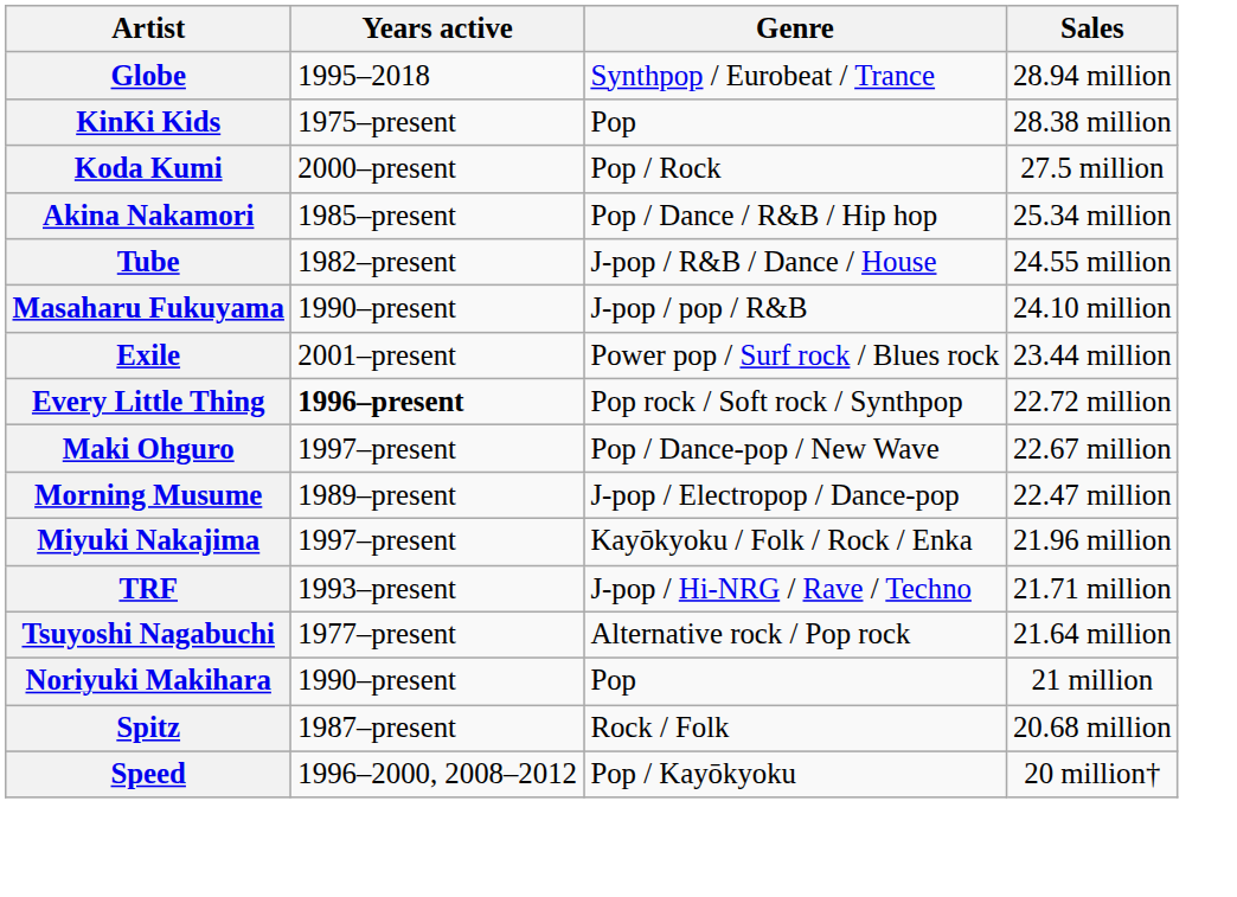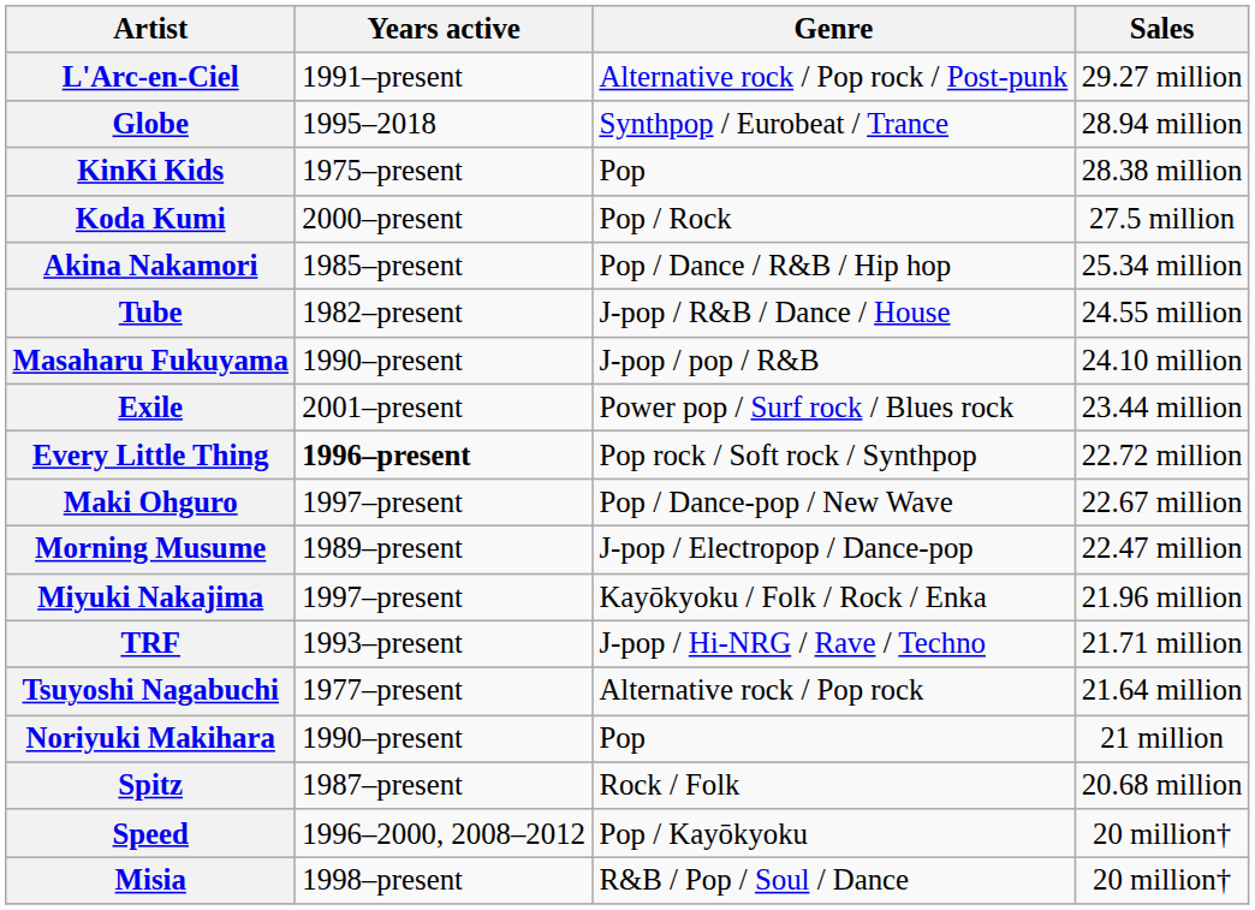 <table class="wikitable plainrowheaders sortable">
 <tr>
 <th scope="col">Artist</th>
 <th scope="col">Years active</th>
 <th scope="col">Genre</th>
 <th scope="col">Sales</th>
+</tr>
+<tr>
+<th scope="row"><a href='#'>L'Arc-en-Ciel</a></th>
+<td>1991–present</td>
+<td><a href='#'>Alternative rock</a> / Pop rock / <a href='#'>Post-punk</a></td>
+<td style="text-align:center;">29.27 million</td>
 </tr>
 <tr>
 <th scope="row"><a href='#'>Globe</a></th>
 <td>1995–2018</td>
 <td><a href='#'>Synthpop</a> / Eurobeat / <a href='#'>Trance</a></td>
 <td style="text-align:center;">28.94 million</td>
 </tr>
 <tr>
 <th scope="row"><a href='#'>KinKi Kids</a></th>
 <td>1975–present</td>
 <td>Pop</td>
 <td style="text-align:center;">28.38 million</td>
 </tr>
 <tr>
 <th scope="row"><a href='#'>Koda Kumi</a></th>
 <td>2000–present</td>
 <td>Pop / Rock</td>
 <td style="text-align:center;">27.5 million </td>
 </tr>
 <tr>
 <th scope="row"><a href='#'>Akina Nakamori</a></th>
 <td>1985–present</td>
 <td>Pop / Dance / R&B / Hip hop</td>
 <td style="text-align:center;">25.34 million</td>
 </tr>
 <tr>
 <th scope="row"><a href='#'>Tube</a></th>
 <td>1982–present</td>
 <td>J-pop / R&B  / Dance / <a href='#'>House</a></td>
 <td style="text-align:center;">24.55 million</td>
 </tr>
 <tr>
 <th scope="row"><a href='#'>Masaharu Fukuyama</a></th>
 <td>1990–present</td>
 <td>J-pop / pop / R&B</td>
 <td style="text-align:center;">24.10 million</td>
 </tr>
 <tr>
 <th scope="row"><a href='#'>Exile</a></th>
 <td>2001–present</td>
 <td>Power pop / <a href='#'>Surf rock</a> / Blues rock</td>
 <td style="text-align:center;">23.44 million</td>
 </tr>
 <tr>
 <th scope="row"><a href='#'>Every Little Thing</a></th>
 <td><strong>1996–present</strong></td>
 <td>Pop rock / Soft rock / Synthpop</td>
 <td style="text-align:center;">22.72 million</td>
 </tr>
 <tr>
 <th scope="row"><a href='#'>Maki Ohguro</a></th>
 <td>1997–present</td>
 <td>Pop / Dance-pop / New Wave</td>
 <td style="text-align:center;">22.67 million</td>
 </tr>
 <tr>
 <th scope="row"><a href='#'>Morning Musume</a></th>
 <td>1989–present</td>
 <td>J-pop / Electropop / Dance-pop</td>
 <td style="text-align:center;">22.47 million</td>
 </tr>
 <tr>
 <th scope="row"><a href='#'>Miyuki Nakajima</a></th>
 <td>1997–present</td>
 <td>Kayōkyoku / Folk / Rock / Enka</td>
 <td style="text-align:center;">21.96 million</td>
 </tr>
 <tr>
 <th scope="row"><a href='#'>TRF</a></th>
 <td>1993–present</td>
 <td>J-pop / <a href='#'>Hi-NRG</a> / <a href='#'>Rave</a> / <a href='#'>Techno</a></td>
 <td style="text-align:center;">21.71 million</td>
 </tr>
 <tr>
 <th scope="row"><a href='#'>Tsuyoshi Nagabuchi</a></th>
 <td>1977–present</td>
 <td>Alternative rock / Pop rock</td>
 <td style="text-align:center;">21.64 million</td>
 </tr>
 <tr>
 <th scope="row"><a href='#'>Noriyuki Makihara</a></th>
 <td>1990–present</td>
 <td>Pop</td>
 <td style="text-align:center;">21 million</td>
 </tr>
 <tr>
 <th scope="row"><a href='#'>Spitz</a></th>
 <td>1987–present</td>
 <td>Rock / Folk</td>
 <td style="text-align:center;">20.68 million</td>
 </tr>
 <tr>
 <th scope="row"><a href='#'>Speed</a></th>
 <td>1996–2000, 2008–2012</td>
 <td>Pop / Kayōkyoku</td>
 <td style="text-align:center;">20 million†</td>
 </tr>
+<tr>
+<th scope="row"><a href='#'>Misia</a></th>
+<td>1998–present</td>
+<td>R&B / Pop / <a href='#'>Soul</a> / Dance</td>
+<td style="text-align:center;">20 million†</td>
+</tr>
 </table>
